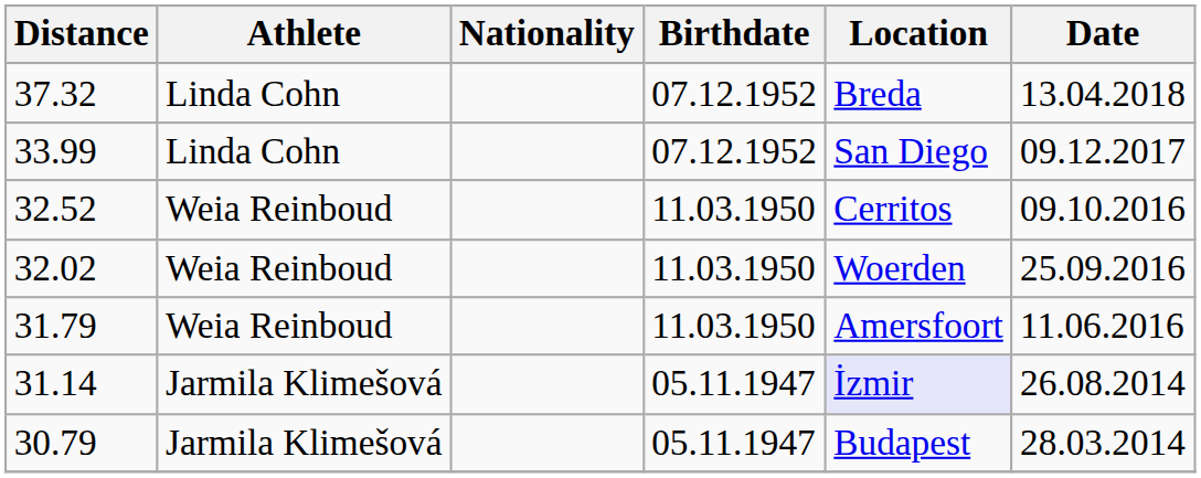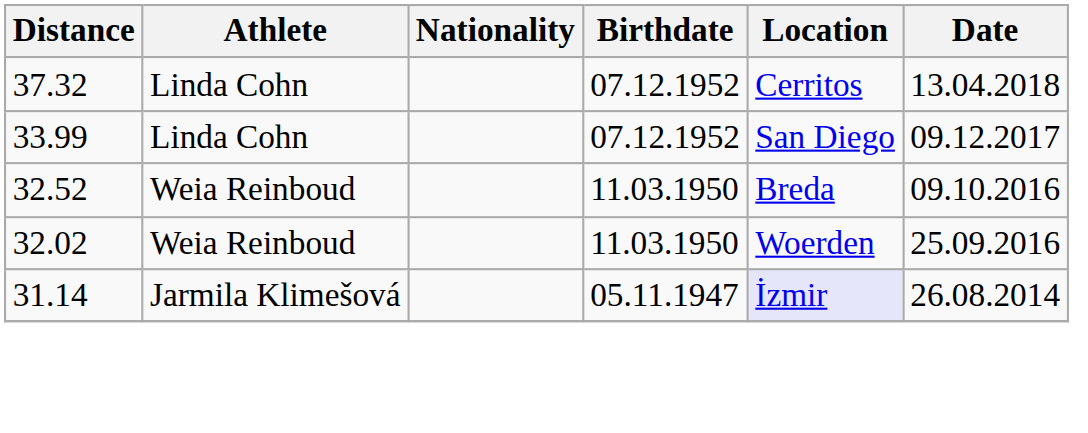 <table class="wikitable">
 <tr>
 <th>Distance</th>
 <th>Athlete</th>
 <th>Nationality</th>
 <th>Birthdate</th>
 <th>Location</th>
 <th>Date</th>
 </tr>
 <tr>
 <td>37.32</td>
 <td>Linda Cohn</td>
 <td></td>
 <td>07.12.1952</td>
-<td><a href='#'>Breda</a></td>
+<td><a href='#'>Cerritos</a></td>
 <td>13.04.2018</td>
 </tr>
 <tr>
 <td>33.99</td>
 <td>Linda Cohn</td>
 <td></td>
 <td>07.12.1952</td>
 <td><a href='#'>San Diego</a></td>
 <td>09.12.2017</td>
 </tr>
 <tr>
 <td>32.52</td>
 <td>Weia Reinboud</td>
 <td></td>
 <td>11.03.1950</td>
-<td><a href='#'>Cerritos</a></td>
+<td><a href='#'>Breda</a></td>
 <td>09.10.2016</td>
 </tr>
 <tr>
 <td>32.02</td>
 <td>Weia Reinboud</td>
 <td></td>
 <td>11.03.1950</td>
 <td><a href='#'>Woerden</a></td>
 <td>25.09.2016</td>
 </tr>
 <tr>
-<td>31.79</td>
-<td>Weia Reinboud</td>
-<td></td>
-<td>11.03.1950</td>
-<td><a href='#'>Amersfoort</a></td>
-<td>11.06.2016</td>
-</tr>
-<tr>
 <td>31.14</td>
 <td>Jarmila Klimešová</td>
 <td></td>
 <td>05.11.1947</td>
 <td style="background: lavender;"><a href='#'>İzmir</a></td>
 <td>26.08.2014</td>
 </tr>
 <tr>
-<td>30.79</td>
-<td>Jarmila Klimešová</td>
-<td></td>
-<td>05.11.1947</td>
-<td><a href='#'>Budapest</a></td>
-<td>28.03.2014</td>
-</tr>
-<tr>
 </tr>
 </table>
